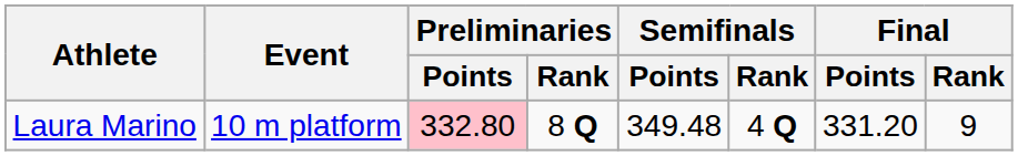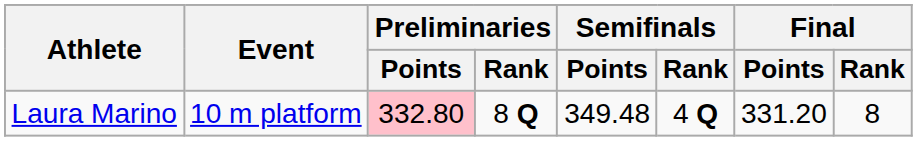 <table class=wikitable style="font-size:90%;">
 <tr>
 <th rowspan="2">Athlete</th>
 <th rowspan="2">Event</th>
 <th colspan="2">Preliminaries</th>
 <th colspan="2">Semifinals</th>
 <th colspan="2">Final</th>
 </tr>
 <tr style="font-size:95%">
 <th>Points</th>
 <th>Rank</th>
 <th>Points</th>
 <th>Rank</th>
 <th>Points</th>
 <th>Rank</th>
 </tr>
 <tr align=center>
 <td align=left><a href='#'>Laura Marino</a></td>
 <td align=left><a href='#'>10 m platform</a></td>
 <td style="background: pink;">332.80</td>
 <td>8 <strong>Q</strong></td>
 <td>349.48</td>
 <td>4 <strong>Q</strong></td>
 <td>331.20</td>
-<td>9</td>
+<td>8</td>
 </tr>
 </table>
